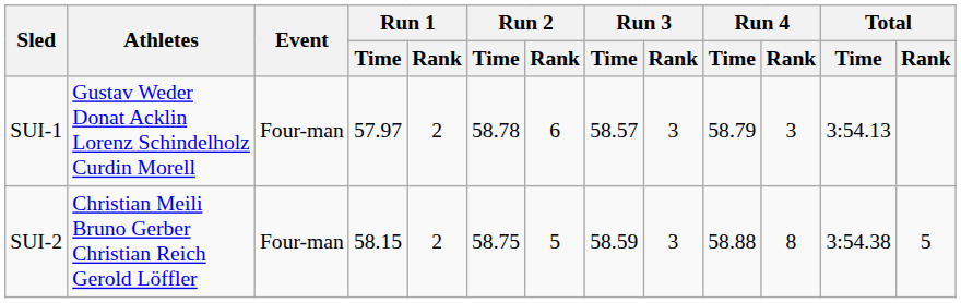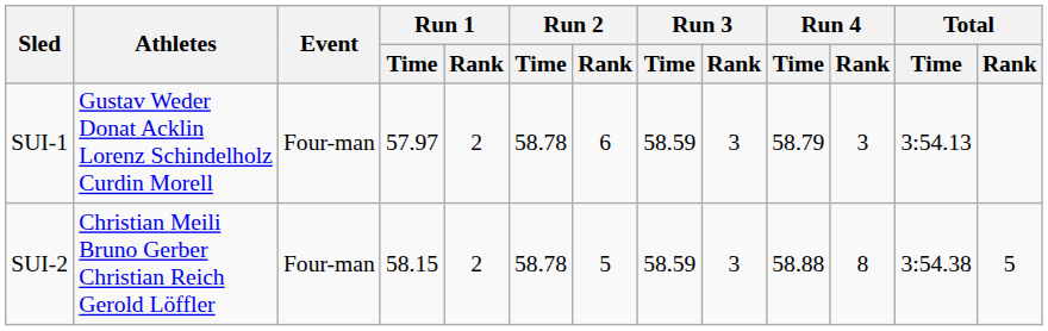 <table class="wikitable"  border="1" style="font-size:90%">
 <tr>
 <th rowspan="2">Sled</th>
 <th rowspan="2">Athletes</th>
 <th rowspan="2">Event</th>
 <th colspan="2">Run 1</th>
 <th colspan="2">Run 2</th>
 <th colspan="2">Run 3</th>
 <th colspan="2">Run 4</th>
 <th colspan="2">Total</th>
 </tr>
 <tr>
 <th>Time</th>
 <th>Rank</th>
 <th>Time</th>
 <th>Rank</th>
 <th>Time</th>
 <th>Rank</th>
 <th>Time</th>
 <th>Rank</th>
 <th>Time</th>
 <th>Rank</th>
 </tr>
 <tr>
 <td align="center">SUI-1</td>
 <td><a href='#'>Gustav Weder</a><br><a href='#'>Donat Acklin</a><br><a href='#'>Lorenz Schindelholz</a><br><a href='#'>Curdin Morell</a></td>
 <td>Four-man</td>
 <td align="center">57.97</td>
 <td align="center">2</td>
 <td align="center">58.78</td>
 <td align="center">6</td>
-<td align="center">58.57</td>
+<td align="center">58.59</td>
 <td align="center">3</td>
 <td align="center">58.79</td>
 <td align="center">3</td>
 <td align="center">3:54.13</td>
 <td align="center"></td>
 </tr>
 <tr>
 <td align="center">SUI-2</td>
 <td><a href='#'>Christian Meili</a><br><a href='#'>Bruno Gerber</a><br><a href='#'>Christian Reich</a><br><a href='#'>Gerold Löffler</a></td>
 <td>Four-man</td>
 <td align="center">58.15</td>
 <td align="center">2</td>
-<td align="center">58.75</td>
+<td align="center">58.78</td>
 <td align="center">5</td>
 <td align="center">58.59</td>
 <td align="center">3</td>
 <td align="center">58.88</td>
 <td align="center">8</td>
 <td align="center">3:54.38</td>
 <td align="center">5</td>
 </tr>
 </table>
